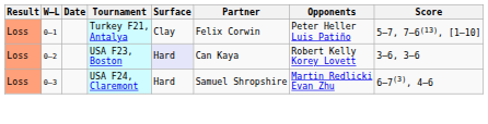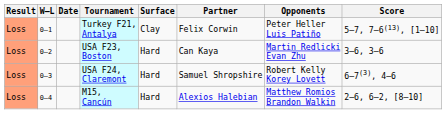 <table class="sortable wikitable">
 <tr>
 <th>Result</th>
 <th class="unsortable">W–L</th>
 <th>Date</th>
 <th>Tournament</th>
 <th>Surface</th>
 <th>Partner</th>
 <th>Opponents</th>
 <th class="unsortable">Score</th>
 </tr>
 <tr>
 <td style="background:#ffa07a;">Loss</td>
 <td><small>0–1</small></td>
 <td></td>
 <td style="background:#cffcff;">Turkey F21,<br><a href='#'>Antalya</a></td>
 <td>Clay</td>
 <td> Felix Corwin</td>
 <td> Peter Heller <br>  <a href='#'>Luis Patiño</a></td>
 <td>5–7, 7–6<sup>(13)</sup>, [1–10]</td>
 </tr>
 <tr>
 <td style="background:#ffa07a;">Loss</td>
 <td><small>0–2</small></td>
 <td></td>
 <td style="background:#cffcff;">USA F23,<br><a href='#'>Boston</a></td>
-<td style="background: lavender;">Hard</td>
+<td>Hard</td>
 <td> Can Kaya</td>
-<td> Robert Kelly <br>  <a href='#'>Korey Lovett</a></td>
+<td> <a href='#'>Martin Redlicki</a> <br>  <a href='#'>Evan Zhu</a></td>
 <td>3–6, 3–6</td>
 </tr>
 <tr>
 <td style="background:#ffa07a;">Loss</td>
 <td><small>0–3</small></td>
 <td></td>
 <td style="background:#cffcff;">USA F24,<br><a href='#'>Claremont</a></td>
 <td>Hard</td>
 <td> Samuel Shropshire</td>
-<td> <a href='#'>Martin Redlicki</a> <br>  <a href='#'>Evan Zhu</a></td>
+<td> Robert Kelly <br>  <a href='#'>Korey Lovett</a></td>
 <td>6–7<sup>(3)</sup>, 4–6</td>
 </tr>
+<tr>
+<td style="background:#ffa07a;">Loss</td>
+<td><small>0–4</small></td>
+<td></td>
+<td style="background:#cffcff;">M15,<br><a href='#'>Cancún</a></td>
+<td>Hard</td>
+<td> <a href='#'>Alexios Halebian</a></td>
+<td> <a href='#'>Matthew Romios</a> <br>  <a href='#'>Brandon Walkin</a></td>
+<td>2–6, 6–2, [8–10]</td>
+</tr>
 </table>
